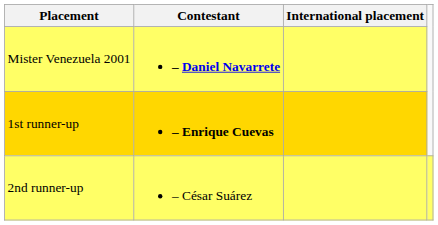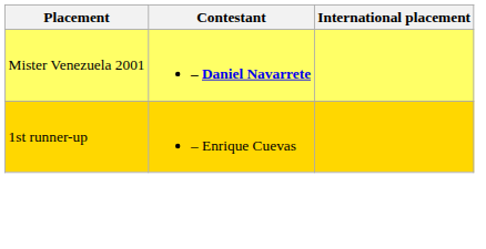 <table class="wikitable sortable" style="font-size: 95%;">
 <tr>
 <th>Placement</th>
 <th>Contestant</th>
 <th>International placement</th>
 </tr>
 <tr style="background:#FFFF66;">
 <td>Mister Venezuela 2001</td>
 <td><strong><br><ul><li> – <a href='#'>Daniel Navarrete</a></li></ul></strong></td>
 <td></td>
 </tr>
 <tr style="background:gold;">
 <td>1st runner-up</td>
-<td><strong><br><ul><li> – Enrique Cuevas</li></ul></strong></td>
-<td></td>
-</tr>
-<tr style="background:#FFFF66;">
-<td>2nd runner-up</td>
-<td><br><ul><li> – César Suárez</li></ul></td>
-<td></td>
+<td><br><ul><li> – Enrique Cuevas</li></ul></td>
 <td></td>
 </tr>
 </table>
